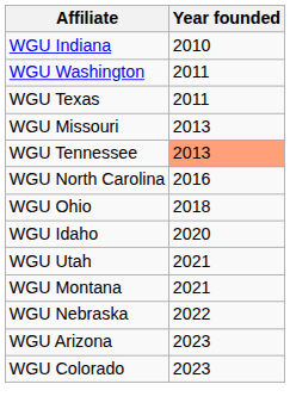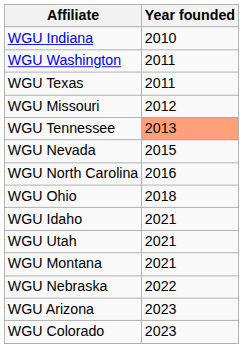 <table class="wikitable" sortable width:100%; border:0; text-align:center; line-height:120%;">
 <tr>
 <th>Affiliate</th>
 <th>Year founded</th>
 </tr>
 <tr>
 <td><a href='#'>WGU Indiana</a></td>
 <td>2010</td>
 </tr>
 <tr>
 <td><a href='#'>WGU Washington</a></td>
 <td>2011</td>
 </tr>
 <tr>
 <td>WGU Texas</td>
 <td>2011</td>
 </tr>
 <tr>
 <td>WGU Missouri</td>
-<td>2013</td>
+<td>2012</td>
 </tr>
 <tr>
 <td>WGU Tennessee</td>
 <td style="background: lightsalmon;">2013</td>
+</tr>
+<tr>
+<td>WGU Nevada</td>
+<td>2015</td>
 </tr>
 <tr>
 <td>WGU North Carolina</td>
 <td>2016</td>
 </tr>
 <tr>
 <td>WGU Ohio</td>
 <td>2018</td>
 </tr>
 <tr>
 <td>WGU Idaho</td>
-<td>2020</td>
+<td>2021</td>
 </tr>
 <tr>
 <td>WGU Utah</td>
 <td>2021</td>
 </tr>
 <tr>
 <td>WGU Montana</td>
 <td>2021</td>
 </tr>
 <tr>
 <td>WGU Nebraska</td>
 <td>2022</td>
 </tr>
 <tr>
 <td>WGU Arizona</td>
 <td>2023</td>
 </tr>
 <tr>
 <td>WGU Colorado</td>
 <td>2023</td>
 </tr>
 </table>
